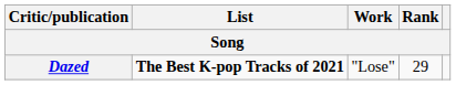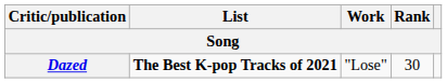 <table class="wikitable plainrowheaders">
 <tr>
 <th>Critic/publication</th>
 <th>List</th>
 <th>Work</th>
 <th>Rank</th>
 <th></th>
 </tr>
 <tr>
 <th align="center" colspan="5">Song</th>
 </tr>
 <tr>
 <th scope="row"><em><a href='#'>Dazed</a></em></th>
 <td align="center"><strong>The Best K-pop Tracks of 2021</strong></td>
 <td align="center">"Lose"</td>
-<td align="center">29</td>
+<td align="center">30</td>
 <td align="center"></td>
 </tr>
 </table>
